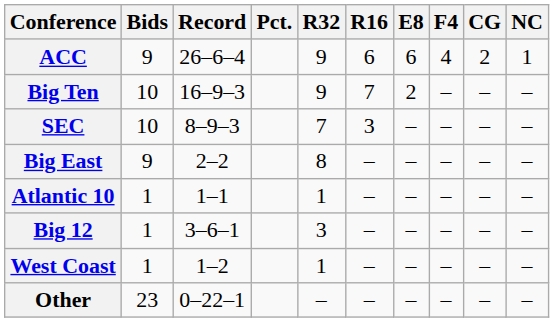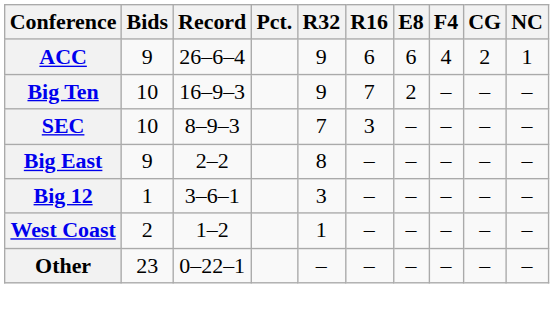 <table class="wikitable sortable plainrowheaders" style="text-align:center;">
 <tr>
 <th scope="col">Conference</th>
 <th scope="col" data-sort-type="number">Bids</th>
 <th scope="col">Record</th>
 <th scope="col" data-sort-type="number">Pct.</th>
 <th scope="col" data-sort-type="number">R32</th>
 <th scope="col" data-sort-type="number">R16</th>
 <th scope="col" data-sort-type="number">E8</th>
 <th scope="col" data-sort-type="number">F4</th>
 <th scope="col" data-sort-type="number">CG</th>
 <th scope="col" data-sort-type="number">NC</th>
 </tr>
 <tr>
 <th scope="row"><a href='#'>ACC</a></th>
 <td>9</td>
 <td>26–6–4</td>
 <td></td>
 <td data-sort-value="-1">9</td>
 <td data-sort-value="-1">6</td>
 <td data-sort-value="-1">6</td>
 <td data-sort-value="-1">4</td>
 <td data-sort-value="-1">2</td>
 <td data-sort-value="-1">1</td>
 </tr>
 <tr>
 <th scope="row"><a href='#'>Big Ten</a></th>
 <td>10</td>
 <td>16–9–3</td>
 <td></td>
 <td data-sort-value="-1">9</td>
 <td data-sort-value="-1">7</td>
 <td data-sort-value="-1">2</td>
 <td data-sort-value="-1">–</td>
 <td data-sort-value="-1">–</td>
 <td data-sort-value="-1">–</td>
 </tr>
 <tr>
 <th scope="row"><a href='#'>SEC</a></th>
 <td>10</td>
 <td>8–9–3</td>
 <td></td>
 <td data-sort-value="-1">7</td>
 <td data-sort-value="-1">3</td>
 <td data-sort-value="-1">–</td>
 <td data-sort-value="-1">–</td>
 <td data-sort-value="-1">–</td>
 <td data-sort-value="-1">–</td>
 </tr>
 <tr>
 <th scope="row"><a href='#'>Big East</a></th>
 <td>9</td>
 <td>2–2</td>
 <td></td>
 <td data-sort-value="-1">8</td>
 <td data-sort-value="-1">–</td>
 <td data-sort-value="-1">–</td>
 <td data-sort-value="-1">–</td>
 <td data-sort-value="-1">–</td>
 <td data-sort-value="-1">–</td>
 </tr>
 <tr>
-<th scope="row"><a href='#'>Atlantic 10</a></th>
-<td>1</td>
-<td>1–1</td>
-<td></td>
-<td data-sort-value="-1">1</td>
-<td data-sort-value="-1">–</td>
-<td data-sort-value="-1">–</td>
-<td data-sort-value="-1">–</td>
-<td data-sort-value="-1">–</td>
-<td data-sort-value="-1">–</td>
-</tr>
-<tr>
 <th scope="row"><a href='#'>Big 12</a></th>
 <td>1</td>
 <td>3–6–1</td>
 <td></td>
 <td data-sort-value="-1">3</td>
 <td data-sort-value="-1">–</td>
 <td data-sort-value="-1">–</td>
 <td data-sort-value="-1">–</td>
 <td data-sort-value="-1">–</td>
 <td data-sort-value="-1">–</td>
 </tr>
 <tr>
 <th scope="row"><a href='#'>West Coast</a></th>
-<td>1</td>
+<td>2</td>
 <td>1–2</td>
 <td></td>
 <td data-sort-value="-1">1</td>
 <td data-sort-value="-1">–</td>
 <td data-sort-value="-1">–</td>
 <td data-sort-value="-1">–</td>
 <td data-sort-value="-1">–</td>
 <td data-sort-value="-1">–</td>
 </tr>
 <tr>
 <th scope="row">Other</th>
 <td>23</td>
 <td>0–22–1</td>
 <td></td>
 <td data-sort-value="-1">–</td>
 <td data-sort-value="-1">–</td>
 <td data-sort-value="-1">–</td>
 <td data-sort-value="-1">–</td>
 <td data-sort-value="-1">–</td>
 <td data-sort-value="-1">–</td>
 </tr>
 </table>
